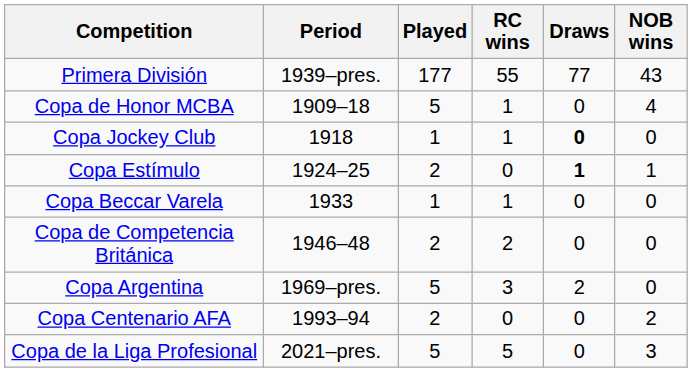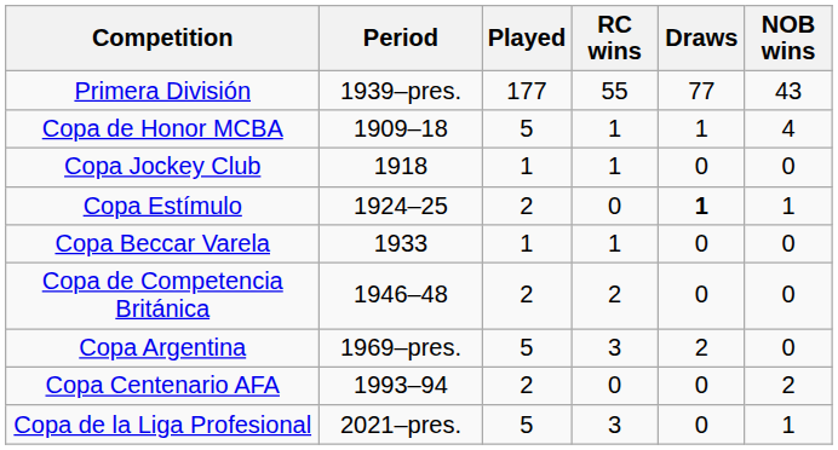 <table class="wikitable sortable" style="text-align:center">
 <tr>
 <th width=200px>Competition</th>
 <th width=100px>Period</th>
 <th width=50px>Played</th>
 <th width=50px>RC wins</th>
 <th width=50px>Draws</th>
 <th width=50px>NOB wins</th>
 </tr>
 <tr>
 <td><a href='#'>Primera División</a></td>
 <td>1939–pres.</td>
 <td>177</td>
 <td>55</td>
 <td>77</td>
 <td>43</td>
 </tr>
 <tr>
 <td><a href='#'>Copa de Honor MCBA</a></td>
 <td>1909–18</td>
 <td>5</td>
 <td>1</td>
-<td>0</td>
+<td>1</td>
 <td>4</td>
 </tr>
 <tr>
 <td><a href='#'>Copa Jockey Club</a></td>
 <td>1918</td>
 <td>1</td>
 <td>1</td>
-<td><strong>0</strong></td>
+<td>0</td>
 <td>0</td>
 </tr>
 <tr>
 <td><a href='#'>Copa Estímulo</a></td>
 <td>1924–25</td>
 <td>2</td>
 <td>0</td>
 <td><strong>1</strong></td>
 <td>1</td>
 </tr>
 <tr>
 <td><a href='#'>Copa Beccar Varela</a></td>
 <td>1933</td>
 <td>1</td>
 <td>1</td>
 <td>0</td>
 <td>0</td>
 </tr>
 <tr>
 <td><a href='#'>Copa de Competencia Británica</a></td>
 <td>1946–48</td>
 <td>2</td>
 <td>2</td>
 <td>0</td>
 <td>0</td>
 </tr>
 <tr>
 <td><a href='#'>Copa Argentina</a></td>
 <td>1969–pres.</td>
 <td>5</td>
 <td>3</td>
 <td>2</td>
 <td>0</td>
 </tr>
 <tr>
 <td><a href='#'>Copa Centenario AFA</a></td>
 <td>1993–94</td>
 <td>2</td>
 <td>0</td>
 <td>0</td>
 <td>2</td>
 </tr>
 <tr>
 <td><a href='#'>Copa de la Liga Profesional</a></td>
 <td>2021–pres.</td>
 <td>5</td>
-<td>5</td>
+<td>3</td>
 <td>0</td>
-<td>3</td>
+<td>1</td>
 </tr>
 </table>
